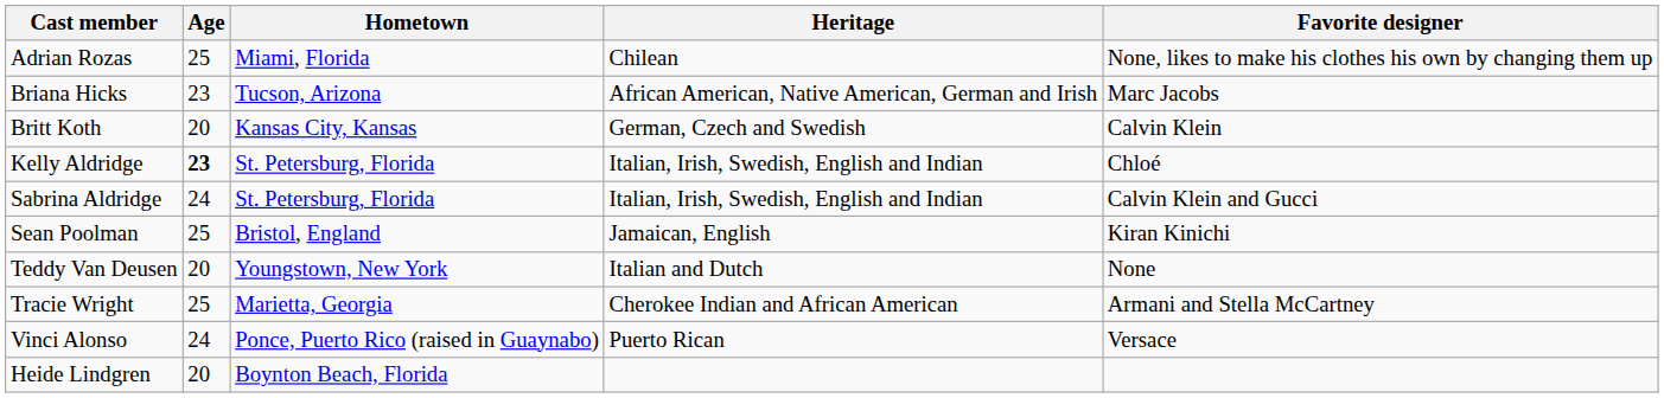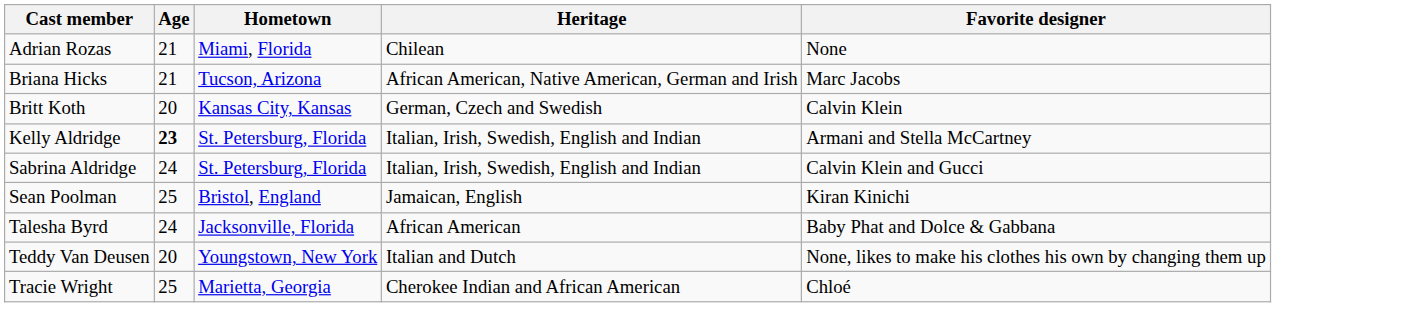 <table class="wikitable">
 <tr>
 <th>Cast member</th>
 <th>Age</th>
 <th>Hometown</th>
 <th>Heritage</th>
 <th>Favorite designer</th>
 </tr>
 <tr>
 <td>Adrian Rozas</td>
-<td>25</td>
+<td>21</td>
 <td><a href='#'>Miami</a>, <a href='#'>Florida</a></td>
 <td>Chilean</td>
-<td>None, likes to make his clothes his own by changing them up</td>
+<td>None</td>
 </tr>
 <tr>
 <td>Briana Hicks</td>
-<td>23</td>
+<td>21</td>
 <td><a href='#'>Tucson, Arizona</a></td>
 <td>African American, Native American, German and Irish</td>
 <td>Marc Jacobs</td>
 </tr>
 <tr>
 <td>Britt Koth</td>
 <td>20</td>
 <td><a href='#'>Kansas City, Kansas</a></td>
 <td>German, Czech and Swedish</td>
 <td>Calvin Klein</td>
 </tr>
 <tr>
 <td>Kelly Aldridge</td>
 <td><strong>23</strong></td>
 <td><a href='#'>St. Petersburg, Florida</a></td>
 <td>Italian, Irish, Swedish, English and Indian</td>
-<td>Chloé</td>
+<td>Armani and Stella McCartney</td>
 </tr>
 <tr>
 <td>Sabrina Aldridge</td>
 <td>24</td>
 <td><a href='#'>St. Petersburg, Florida</a></td>
 <td>Italian, Irish, Swedish, English and Indian</td>
 <td>Calvin Klein and Gucci</td>
 </tr>
 <tr>
 <td>Sean Poolman</td>
 <td>25</td>
 <td><a href='#'>Bristol</a>, <a href='#'>England</a></td>
 <td>Jamaican, English</td>
 <td>Kiran Kinichi</td>
 </tr>
 <tr>
+<td>Talesha Byrd</td>
+<td>24</td>
+<td><a href='#'>Jacksonville, Florida</a></td>
+<td>African American</td>
+<td>Baby Phat and Dolce & Gabbana</td>
+</tr>
+<tr>
 <td>Teddy Van Deusen</td>
 <td>20</td>
 <td><a href='#'>Youngstown, New York</a></td>
 <td>Italian and Dutch</td>
-<td>None</td>
+<td>None, likes to make his clothes his own by changing them up</td>
 </tr>
 <tr>
 <td>Tracie Wright</td>
 <td>25</td>
 <td><a href='#'>Marietta, Georgia</a></td>
 <td>Cherokee Indian and African American</td>
-<td>Armani and Stella McCartney</td>
-</tr>
-<tr>
-<td>Vinci Alonso</td>
-<td>24</td>
-<td><a href='#'>Ponce, Puerto Rico</a> (raised in <a href='#'>Guaynabo</a>)</td>
-<td>Puerto Rican</td>
-<td>Versace</td>
-</tr>
-<tr>
-<td>Heide Lindgren</td>
-<td>20</td>
-<td><a href='#'>Boynton Beach, Florida</a></td>
-<td></td>
-<td></td>
+<td>Chloé</td>
 </tr>
 </table>
